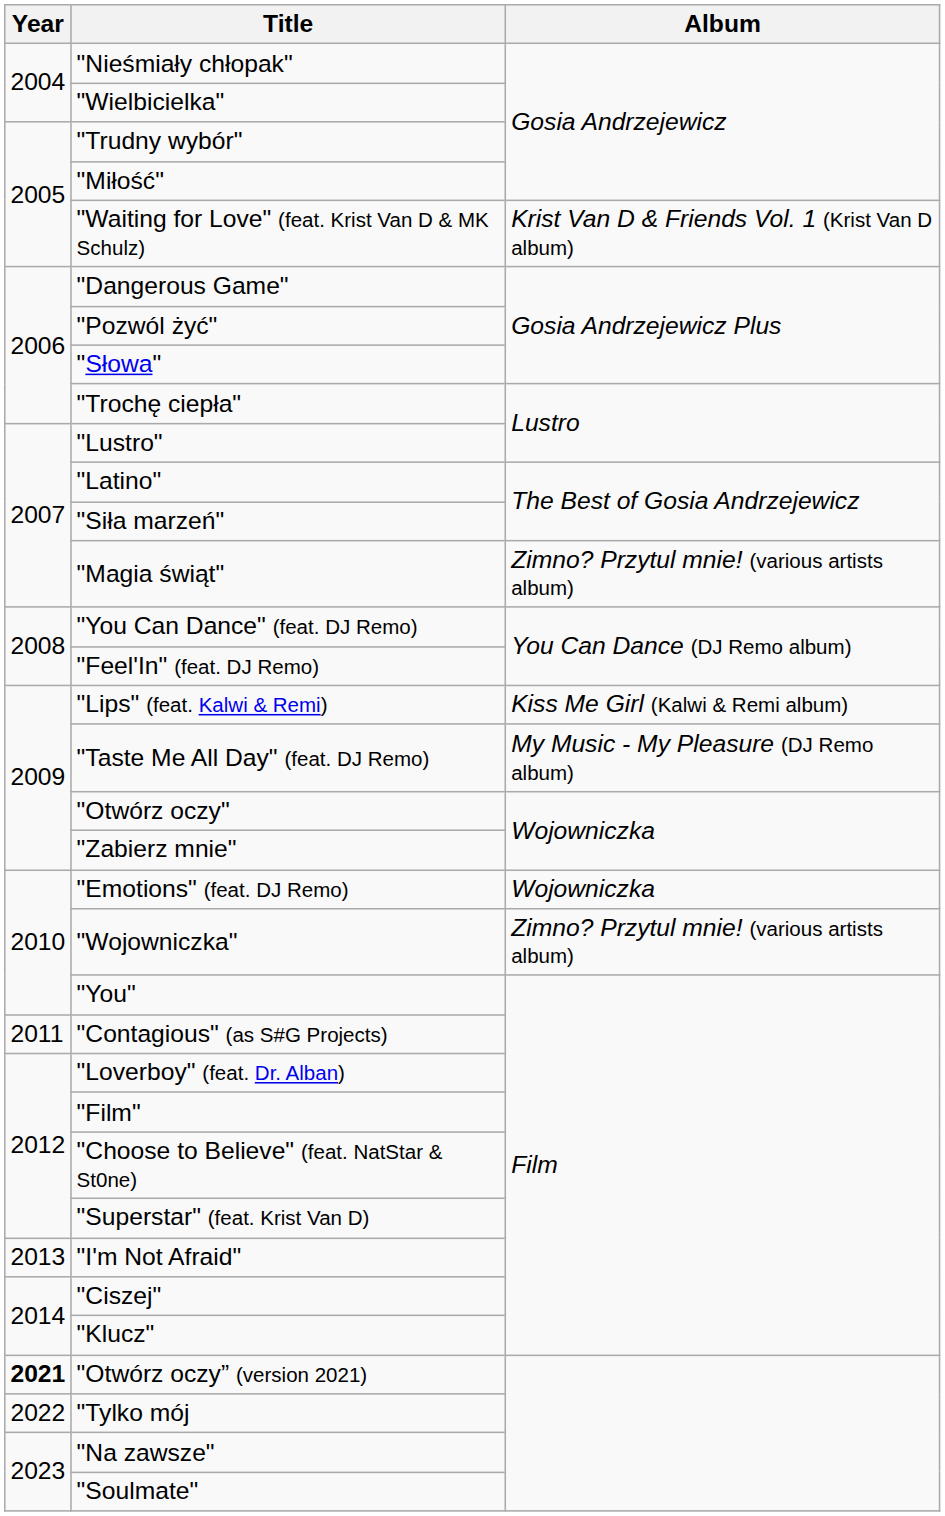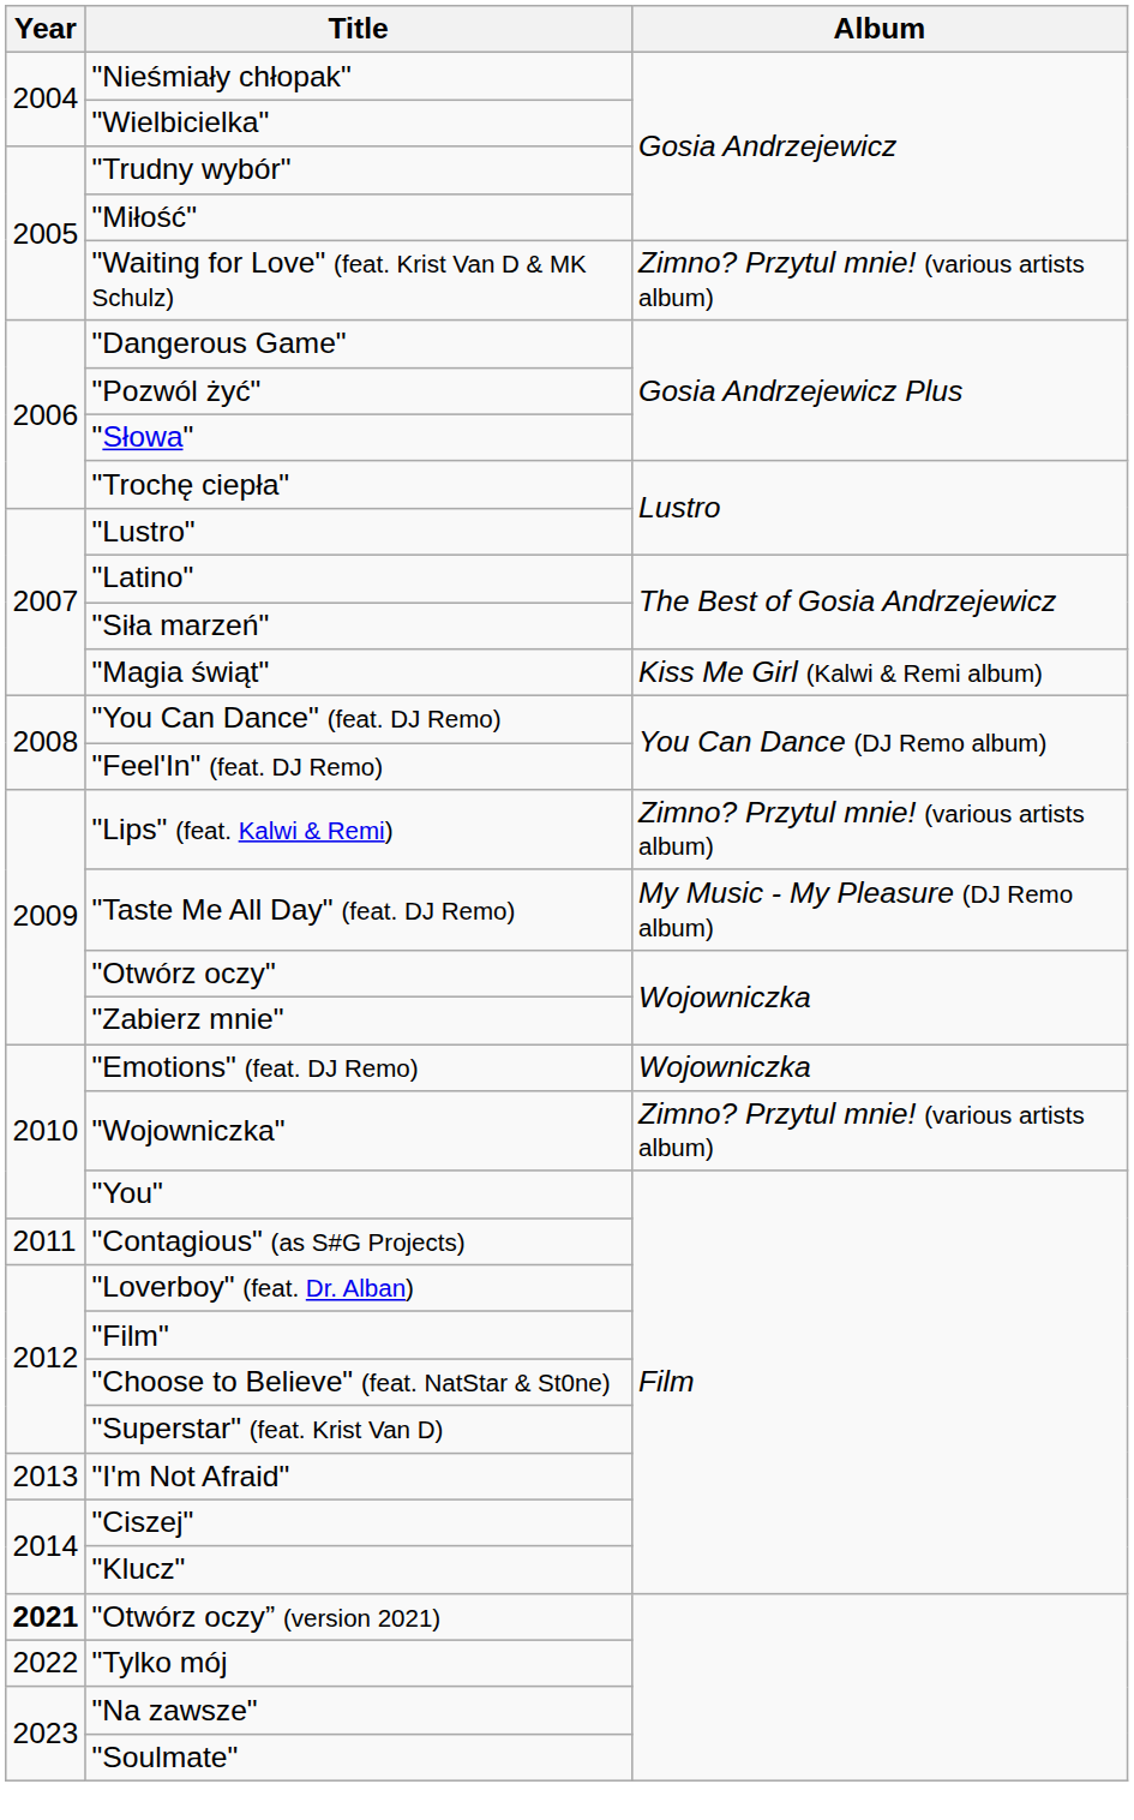 <table class=wikitable>
 <tr>
 <th>Year</th>
 <th>Title</th>
 <th>Album</th>
 </tr>
 <tr>
 <td rowspan=2>2004</td>
 <td align=left>"Nieśmiały chłopak"</td>
 <td rowspan=4><em>Gosia Andrzejewicz</em></td>
 </tr>
 <tr>
 <td align=left>"Wielbicielka"</td>
 </tr>
 <tr>
 <td rowspan=3>2005</td>
 <td align=left>"Trudny wybór"</td>
 </tr>
 <tr>
 <td align=left>"Miłość"</td>
 </tr>
 <tr>
 <td align=left>"Waiting for Love" <small>(feat. Krist Van D & MK Schulz)</small></td>
-<td><em>Krist Van D & Friends Vol. 1</em> <small>(Krist Van D album)</small></td>
+<td><em>Zimno? Przytul mnie!</em> <small>(various artists album)</small></td>
 </tr>
 <tr>
 <td rowspan=4>2006</td>
 <td align=left>"Dangerous Game"</td>
 <td rowspan=3><em>Gosia Andrzejewicz Plus</em></td>
 </tr>
 <tr>
 <td align=left>"Pozwól żyć"</td>
 </tr>
 <tr>
 <td align=left>"<a href='#'>Słowa</a>"</td>
 </tr>
 <tr>
 <td align=left>"Trochę ciepła"</td>
 <td rowspan=2><em>Lustro</em></td>
 </tr>
 <tr>
 <td rowspan=4>2007</td>
 <td align=left>"Lustro"</td>
 </tr>
 <tr>
 <td align=left>"Latino"</td>
 <td rowspan=2><em>The Best of Gosia Andrzejewicz</em></td>
 </tr>
 <tr>
 <td align=left>"Siła marzeń"</td>
 </tr>
 <tr>
 <td align=left>"Magia świąt"</td>
-<td><em>Zimno? Przytul mnie!</em> <small>(various artists album)</small></td>
+<td><em>Kiss Me Girl</em> <small>(Kalwi & Remi album)</small></td>
 </tr>
 <tr>
 <td rowspan=2>2008</td>
 <td align=left>"You Can Dance" <small>(feat. DJ Remo)</small></td>
 <td rowspan=2><em>You Can Dance</em> <small>(DJ Remo album)</small></td>
 </tr>
 <tr>
 <td align=left>"Feel'In" <small>(feat. DJ Remo)</small></td>
 </tr>
 <tr>
 <td rowspan=4>2009</td>
 <td align=left>"Lips" <small>(feat. <a href='#'>Kalwi & Remi</a>)</small></td>
-<td><em>Kiss Me Girl</em> <small>(Kalwi & Remi album)</small></td>
+<td><em>Zimno? Przytul mnie!</em> <small>(various artists album)</small></td>
 </tr>
 <tr>
 <td align=left>"Taste Me All Day" <small>(feat. DJ Remo)</small></td>
 <td><em>My Music - My Pleasure</em> <small>(DJ Remo album)</small></td>
 </tr>
 <tr>
 <td align=left>"Otwórz oczy"</td>
 <td rowspan=2><em>Wojowniczka</em></td>
 </tr>
 <tr>
 <td align=left>"Zabierz mnie"</td>
 </tr>
 <tr>
 <td rowspan=3>2010</td>
 <td align=left>"Emotions" <small>(feat. DJ Remo)</small></td>
 <td><em>Wojowniczka</em></td>
 </tr>
 <tr>
 <td align=left>"Wojowniczka"</td>
 <td><em>Zimno? Przytul mnie!</em> <small>(various artists album)</small></td>
 </tr>
 <tr>
 <td align=left>"You"</td>
 <td align=left rowspan="9"><em>Film</em></td>
 </tr>
 <tr>
 <td>2011</td>
 <td align=left>"Contagious" <small>(as S#G Projects)</small></td>
 </tr>
 <tr>
 <td rowspan=4>2012</td>
 <td align=left>"Loverboy" <small>(feat. <a href='#'>Dr. Alban</a>)</small></td>
 </tr>
 <tr>
 <td align=left>"Film"</td>
 </tr>
 <tr>
 <td align=left>"Choose to Believe" <small>(feat. NatStar & St0ne)</small></td>
 </tr>
 <tr>
 <td align=left>"Superstar" <small>(feat. Krist Van D)</small></td>
 </tr>
 <tr>
 <td>2013</td>
 <td align=left>"I'm Not Afraid"</td>
 </tr>
 <tr>
 <td rowspan="2">2014</td>
 <td align=left>"Ciszej"</td>
 </tr>
 <tr>
 <td align=left>"Klucz"</td>
 </tr>
 <tr>
 <td><strong>2021</strong></td>
 <td>"Otwórz oczy” <small>(version 2021)</small></td>
 <td rowspan="4"></td>
 </tr>
 <tr>
 <td>2022</td>
 <td>"Tylko mój</td>
 </tr>
 <tr>
 <td rowspan="2">2023</td>
 <td>"Na zawsze"</td>
 </tr>
 <tr>
 <td>"Soulmate"</td>
 </tr>
 </table>
